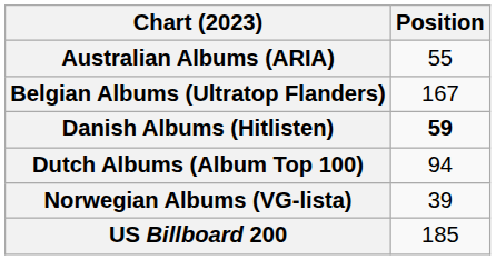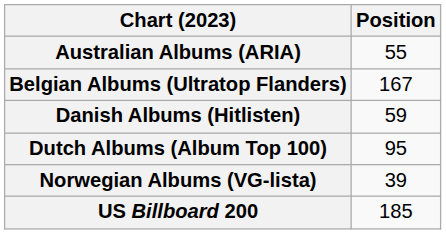 <table class="wikitable sortable plainrowheaders" style="text-align:center">
 <tr>
 <th scope="col">Chart (2023)</th>
 <th scope="col">Position</th>
 </tr>
 <tr>
 <th scope="row">Australian Albums (ARIA)</th>
 <td>55</td>
 </tr>
 <tr>
 <th scope="row">Belgian Albums (Ultratop Flanders)</th>
 <td>167</td>
 </tr>
 <tr>
 <th scope="row">Danish Albums (Hitlisten)</th>
-<td><strong>59</strong></td>
+<td>59</td>
 </tr>
 <tr>
 <th scope="row">Dutch Albums (Album Top 100)</th>
-<td>94</td>
+<td>95</td>
 </tr>
 <tr>
 <th scope="row">Norwegian Albums (VG-lista)</th>
 <td>39</td>
 </tr>
 <tr>
 <th scope="row">US <em>Billboard</em> 200</th>
 <td>185</td>
 </tr>
 </table>
